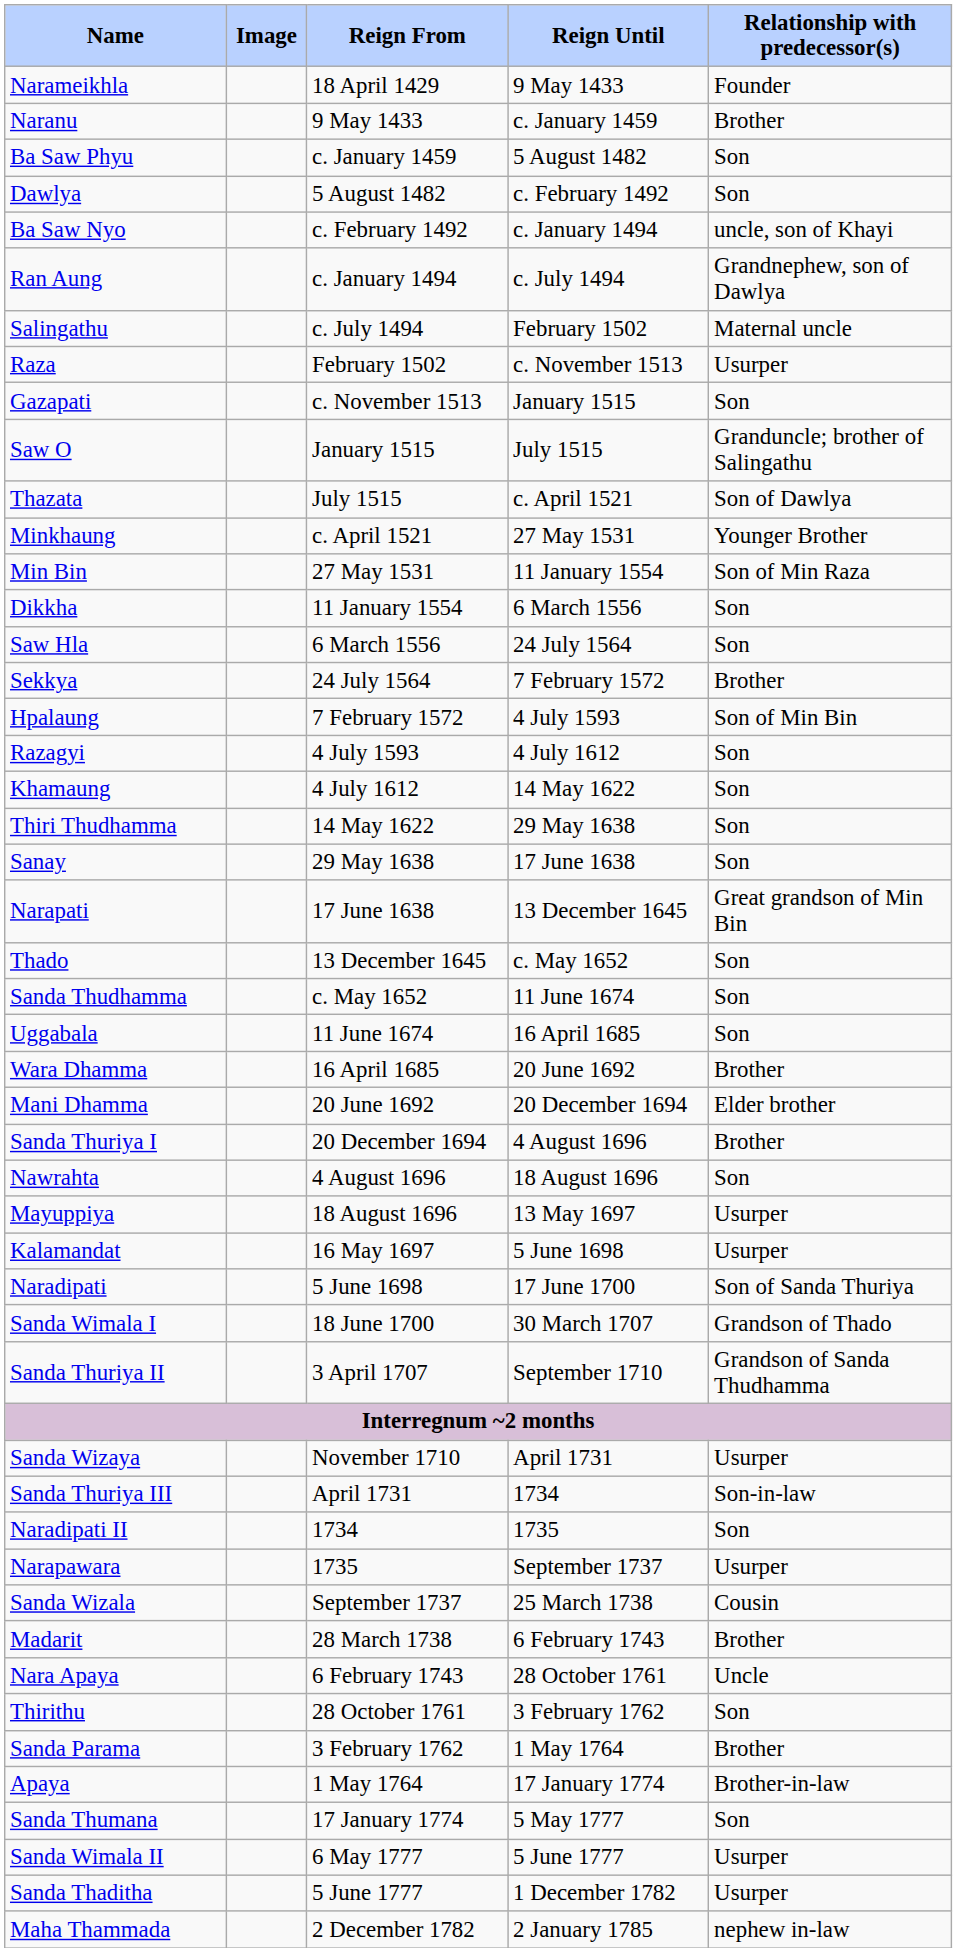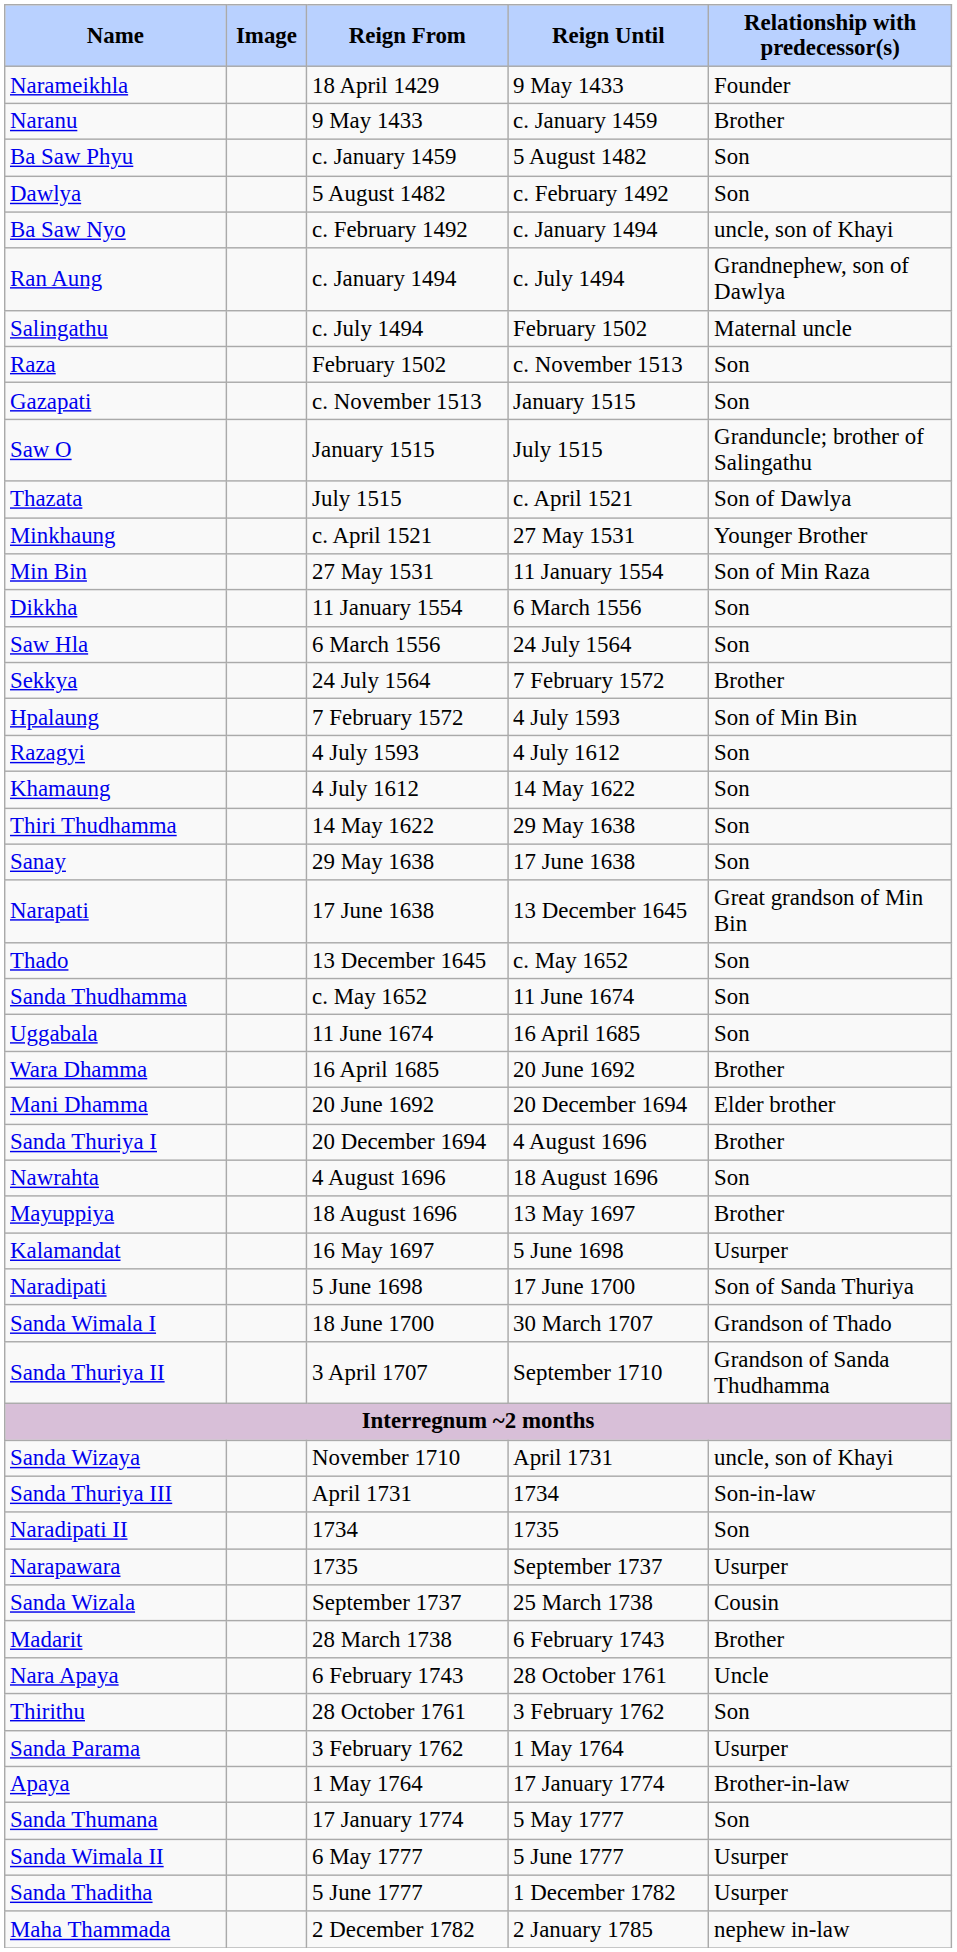 <table width=75% class="wikitable">
 <tr>
 <th style="background-color:#B9D1FF" width=10%>Name</th>
 <th style="background-color:#B9D1FF" width=1%>Image</th>
 <th style="background-color:#B9D1FF" width=10%>Reign From</th>
 <th style="background-color:#B9D1FF" width=10%>Reign Until</th>
 <th style="background-color:#B9D1FF" width=10%>Relationship with predecessor(s)</th>
 </tr>
 <tr>
 <td><a href='#'>Narameikhla</a></td>
 <td></td>
 <td>18 April 1429</td>
 <td>9 May 1433</td>
 <td>Founder</td>
 </tr>
 <tr>
 <td><a href='#'>Naranu</a></td>
 <td></td>
 <td>9 May 1433</td>
 <td>c. January 1459</td>
 <td>Brother</td>
 </tr>
 <tr>
 <td><a href='#'>Ba Saw Phyu</a></td>
 <td></td>
 <td>c. January 1459</td>
 <td>5 August 1482</td>
 <td>Son</td>
 </tr>
 <tr>
 <td><a href='#'>Dawlya</a></td>
 <td></td>
 <td>5 August 1482</td>
 <td>c. February 1492</td>
 <td>Son</td>
 </tr>
 <tr>
 <td><a href='#'>Ba Saw Nyo</a></td>
 <td></td>
 <td>c. February 1492</td>
 <td>c. January 1494</td>
 <td>uncle, son of Khayi</td>
 </tr>
 <tr>
 <td><a href='#'>Ran Aung</a></td>
 <td></td>
 <td>c. January 1494</td>
 <td>c. July 1494</td>
 <td>Grandnephew, son of Dawlya</td>
 </tr>
 <tr>
 <td><a href='#'>Salingathu</a></td>
 <td></td>
 <td>c. July 1494</td>
 <td>February 1502</td>
 <td>Maternal uncle</td>
 </tr>
 <tr>
 <td><a href='#'>Raza</a></td>
 <td></td>
 <td>February 1502</td>
 <td>c. November 1513</td>
-<td>Usurper</td>
+<td>Son</td>
 </tr>
 <tr>
 <td><a href='#'>Gazapati</a></td>
 <td></td>
 <td>c. November 1513</td>
 <td>January 1515</td>
 <td>Son</td>
 </tr>
 <tr>
 <td><a href='#'>Saw O</a></td>
 <td></td>
 <td>January 1515</td>
 <td>July 1515</td>
 <td>Granduncle; brother of Salingathu</td>
 </tr>
 <tr>
 <td><a href='#'>Thazata</a></td>
 <td></td>
 <td>July 1515</td>
 <td>c. April 1521</td>
 <td>Son of Dawlya</td>
 </tr>
 <tr>
 <td><a href='#'>Minkhaung</a></td>
 <td></td>
 <td>c. April 1521</td>
 <td>27 May 1531</td>
 <td>Younger Brother</td>
 </tr>
 <tr>
 <td><a href='#'>Min Bin</a></td>
 <td></td>
 <td>27 May 1531</td>
 <td>11 January 1554</td>
 <td>Son of Min Raza</td>
 </tr>
 <tr>
 <td><a href='#'>Dikkha</a></td>
 <td></td>
 <td>11 January 1554</td>
 <td>6 March 1556</td>
 <td>Son</td>
 </tr>
 <tr>
 <td><a href='#'>Saw Hla</a></td>
 <td></td>
 <td>6 March 1556</td>
 <td>24 July 1564</td>
 <td>Son</td>
 </tr>
 <tr>
 <td><a href='#'>Sekkya</a></td>
 <td></td>
 <td>24 July 1564</td>
 <td>7 February 1572</td>
 <td>Brother</td>
 </tr>
 <tr>
 <td><a href='#'>Hpalaung</a></td>
 <td></td>
 <td>7 February 1572</td>
 <td>4 July 1593</td>
 <td>Son of Min Bin</td>
 </tr>
 <tr>
 <td><a href='#'>Razagyi</a></td>
 <td></td>
 <td>4 July 1593</td>
 <td>4 July 1612</td>
 <td>Son</td>
 </tr>
 <tr>
 <td><a href='#'>Khamaung</a></td>
 <td></td>
 <td>4 July 1612</td>
 <td>14 May 1622</td>
 <td>Son</td>
 </tr>
 <tr>
 <td><a href='#'>Thiri Thudhamma</a></td>
 <td></td>
 <td>14 May 1622</td>
 <td>29 May 1638</td>
 <td>Son</td>
 </tr>
 <tr>
 <td><a href='#'>Sanay</a></td>
 <td></td>
 <td>29 May 1638</td>
 <td>17 June 1638</td>
 <td>Son</td>
 </tr>
 <tr>
 <td><a href='#'>Narapati</a></td>
 <td></td>
 <td>17 June 1638</td>
 <td>13 December 1645</td>
 <td>Great grandson of Min Bin</td>
 </tr>
 <tr>
 <td><a href='#'>Thado</a></td>
 <td></td>
 <td>13 December 1645</td>
 <td>c. May 1652</td>
 <td>Son</td>
 </tr>
 <tr>
 <td><a href='#'>Sanda Thudhamma</a></td>
 <td></td>
 <td>c. May 1652</td>
 <td>11 June 1674</td>
 <td>Son</td>
 </tr>
 <tr>
 <td><a href='#'>Uggabala</a></td>
 <td></td>
 <td>11 June 1674</td>
 <td>16 April 1685</td>
 <td>Son</td>
 </tr>
 <tr>
 <td><a href='#'>Wara Dhamma</a></td>
 <td></td>
 <td>16 April 1685</td>
 <td>20 June 1692</td>
 <td>Brother</td>
 </tr>
 <tr>
 <td><a href='#'>Mani Dhamma</a></td>
 <td></td>
 <td>20 June 1692</td>
 <td>20 December 1694</td>
 <td>Elder brother</td>
 </tr>
 <tr>
 <td><a href='#'>Sanda Thuriya I</a></td>
 <td></td>
 <td>20 December 1694</td>
 <td>4 August 1696</td>
 <td>Brother</td>
 </tr>
 <tr>
 <td><a href='#'>Nawrahta</a></td>
 <td></td>
 <td>4 August 1696</td>
 <td>18 August 1696</td>
 <td>Son</td>
 </tr>
 <tr>
 <td><a href='#'>Mayuppiya</a></td>
 <td></td>
 <td>18 August 1696</td>
 <td>13 May 1697</td>
-<td>Usurper</td>
+<td>Brother</td>
 </tr>
 <tr>
 <td><a href='#'>Kalamandat</a></td>
 <td></td>
 <td>16 May 1697</td>
 <td>5 June 1698</td>
 <td>Usurper</td>
 </tr>
 <tr>
 <td><a href='#'>Naradipati</a></td>
 <td></td>
 <td>5 June 1698</td>
 <td>17 June 1700</td>
 <td>Son of Sanda Thuriya</td>
 </tr>
 <tr>
 <td><a href='#'>Sanda Wimala I</a></td>
 <td></td>
 <td>18 June 1700</td>
 <td>30 March 1707</td>
 <td>Grandson of Thado</td>
 </tr>
 <tr>
 <td><a href='#'>Sanda Thuriya II</a></td>
 <td></td>
 <td>3 April 1707</td>
 <td>September 1710</td>
 <td>Grandson of Sanda Thudhamma</td>
 </tr>
 <tr>
 <td align="center" colspan=5 style="background-color:#D8BFD8"><strong>Interregnum ~2 months</strong></td>
 </tr>
 <tr>
 <td><a href='#'>Sanda Wizaya</a></td>
 <td></td>
 <td>November 1710</td>
 <td>April 1731</td>
-<td>Usurper</td>
+<td>uncle, son of Khayi</td>
 </tr>
 <tr>
 <td><a href='#'>Sanda Thuriya III</a></td>
 <td></td>
 <td>April 1731</td>
 <td>1734</td>
 <td>Son-in-law</td>
 </tr>
 <tr>
 <td><a href='#'>Naradipati II</a></td>
 <td></td>
 <td>1734</td>
 <td>1735</td>
 <td>Son</td>
 </tr>
 <tr>
 <td><a href='#'>Narapawara</a></td>
 <td></td>
 <td>1735</td>
 <td>September 1737</td>
 <td>Usurper</td>
 </tr>
 <tr>
 <td><a href='#'>Sanda Wizala</a></td>
 <td></td>
 <td>September 1737</td>
 <td>25 March 1738</td>
 <td>Cousin</td>
 </tr>
 <tr>
 <td><a href='#'>Madarit</a></td>
 <td></td>
 <td>28 March 1738</td>
 <td>6 February 1743</td>
 <td>Brother</td>
 </tr>
 <tr>
 <td><a href='#'>Nara Apaya</a></td>
 <td></td>
 <td>6 February 1743</td>
 <td>28 October 1761</td>
 <td>Uncle</td>
 </tr>
 <tr>
 <td><a href='#'>Thirithu</a></td>
 <td></td>
 <td>28 October 1761</td>
 <td>3 February 1762</td>
 <td>Son</td>
 </tr>
 <tr>
 <td><a href='#'>Sanda Parama</a></td>
 <td></td>
 <td>3 February 1762</td>
 <td>1 May 1764</td>
-<td>Brother</td>
+<td>Usurper</td>
 </tr>
 <tr>
 <td><a href='#'>Apaya</a></td>
 <td></td>
 <td>1 May 1764</td>
 <td>17 January 1774</td>
 <td>Brother-in-law</td>
 </tr>
 <tr>
 <td><a href='#'>Sanda Thumana</a></td>
 <td></td>
 <td>17 January 1774</td>
 <td>5 May 1777</td>
 <td>Son</td>
 </tr>
 <tr>
 <td><a href='#'>Sanda Wimala II</a></td>
 <td></td>
 <td>6 May 1777</td>
 <td>5 June 1777</td>
 <td>Usurper</td>
 </tr>
 <tr>
 <td><a href='#'>Sanda Thaditha</a></td>
 <td></td>
 <td>5 June 1777</td>
 <td>1 December 1782</td>
 <td>Usurper</td>
 </tr>
 <tr>
 <td><a href='#'>Maha Thammada</a></td>
 <td></td>
 <td>2 December 1782</td>
 <td>2 January 1785</td>
 <td>nephew in-law</td>
 </tr>
 </table>
